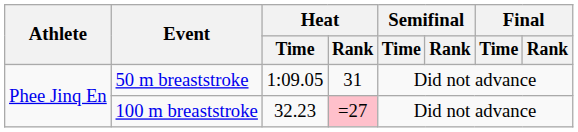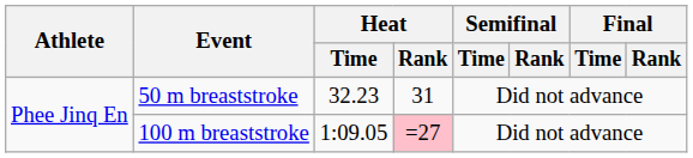 <table class="wikitable" style="text-align:center; font-size:90%">
 <tr>
 <th rowspan="2">Athlete</th>
 <th rowspan="2">Event</th>
 <th colspan="2">Heat</th>
 <th colspan="2">Semifinal</th>
 <th colspan="2">Final</th>
 </tr>
 <tr style="font-size:95%">
 <th>Time</th>
 <th>Rank</th>
 <th>Time</th>
 <th>Rank</th>
 <th>Time</th>
 <th>Rank</th>
 </tr>
 <tr>
 <td align=left rowspan=2><a href='#'>Phee Jinq En</a></td>
 <td align=left><a href='#'>50 m breaststroke</a></td>
-<td>1:09.05</td>
+<td>32.23</td>
 <td>31</td>
 <td colspan=4>Did not advance</td>
 </tr>
 <tr>
 <td align=left><a href='#'>100 m breaststroke</a></td>
-<td>32.23</td>
+<td>1:09.05</td>
 <td style="background: pink;">=27</td>
 <td colspan=4>Did not advance</td>
 </tr>
 </table>
